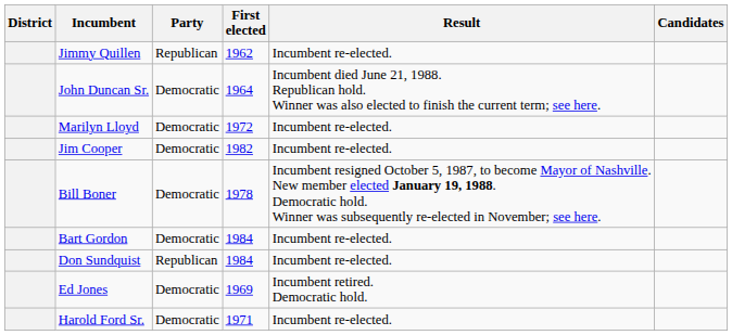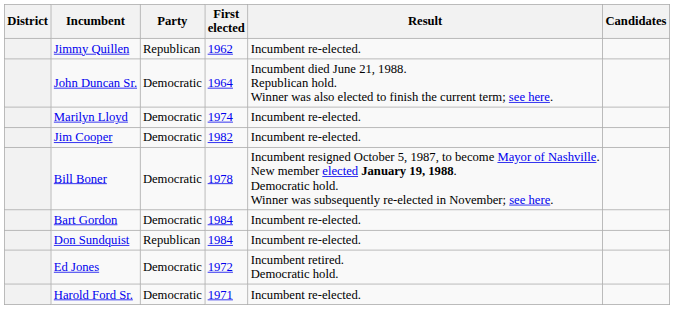 <table class="wikitable">
 <tr>
 <th>District</th>
 <th>Incumbent</th>
 <th>Party</th>
 <th>First<br>elected</th>
 <th>Result</th>
 <th>Candidates</th>
 </tr>
 <tr>
 <th></th>
 <td><a href='#'>Jimmy Quillen</a></td>
 <td>Republican</td>
 <td><a href='#'>1962</a></td>
 <td>Incumbent re-elected.</td>
 <td nowrap=""></td>
 </tr>
 <tr>
 <th></th>
 <td><a href='#'>John Duncan Sr.</a></td>
 <td>Democratic</td>
 <td><a href='#'>1964</a></td>
 <td>Incumbent died June 21, 1988.<br>Republican hold.<br>Winner was also elected to finish the current term; <a href='#'>see here</a>.</td>
 <td nowrap=""></td>
 </tr>
 <tr>
 <th></th>
 <td><a href='#'>Marilyn Lloyd</a></td>
 <td>Democratic</td>
-<td><a href='#'>1972</a></td>
+<td><a href='#'>1974</a></td>
 <td>Incumbent re-elected.</td>
 <td nowrap=""></td>
 </tr>
 <tr>
 <th></th>
 <td><a href='#'>Jim Cooper</a></td>
 <td>Democratic</td>
 <td><a href='#'>1982</a></td>
 <td>Incumbent re-elected.</td>
 <td nowrap=""></td>
 </tr>
 <tr>
 <th></th>
 <td><a href='#'>Bill Boner</a></td>
 <td>Democratic</td>
 <td><a href='#'>1978</a></td>
 <td>Incumbent resigned October 5, 1987, to become <a href='#'>Mayor of Nashville</a>.<br>New member <a href='#'>elected</a> <strong>January 19, 1988</strong>.<br>Democratic hold.<br>Winner was subsequently re-elected in November; <a href='#'>see here</a>.</td>
 <td nowrap=""></td>
 </tr>
 <tr>
 <th></th>
 <td><a href='#'>Bart Gordon</a></td>
 <td>Democratic</td>
 <td><a href='#'>1984</a></td>
 <td>Incumbent re-elected.</td>
 <td nowrap=""></td>
 </tr>
 <tr>
 <th></th>
 <td><a href='#'>Don Sundquist</a></td>
 <td>Republican</td>
 <td><a href='#'>1984</a></td>
 <td>Incumbent re-elected.</td>
 <td nowrap=""></td>
 </tr>
 <tr>
 <th></th>
 <td><a href='#'>Ed Jones</a></td>
 <td>Democratic</td>
-<td><a href='#'>1969</a></td>
+<td><a href='#'>1972</a></td>
 <td>Incumbent retired.<br>Democratic hold.</td>
 <td nowrap=""></td>
 </tr>
 <tr>
 <th></th>
 <td><a href='#'>Harold Ford Sr.</a></td>
 <td>Democratic</td>
 <td><a href='#'>1971</a></td>
 <td>Incumbent re-elected.</td>
 <td nowrap=""></td>
 </tr>
 </table>
